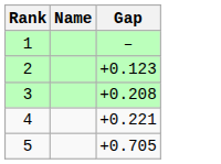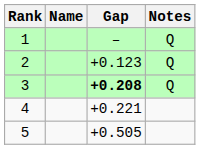 <table class="wikitable" style="text-align:center">
 <tr>
 <th>Rank</th>
 <th>Name</th>
 <th>Gap</th>
+<th>Notes</th>
 </tr>
 <tr bgcolor=bbffbb>
 <td>1</td>
 <td align=left></td>
 <td>–</td>
+<td>Q</td>
 </tr>
 <tr bgcolor=bbffbb>
 <td>2</td>
 <td align=left></td>
 <td>+0.123</td>
+<td>Q</td>
 </tr>
 <tr bgcolor=bbffbb>
 <td>3</td>
 <td align=left></td>
-<td>+0.208</td>
+<td><strong>+0.208</strong></td>
+<td>Q</td>
 </tr>
 <tr>
 <td>4</td>
 <td align=left></td>
 <td>+0.221</td>
+<td></td>
 </tr>
 <tr>
 <td>5</td>
 <td align=left></td>
-<td>+0.705</td>
+<td>+0.505</td>
+<td></td>
 </tr>
 </table>
